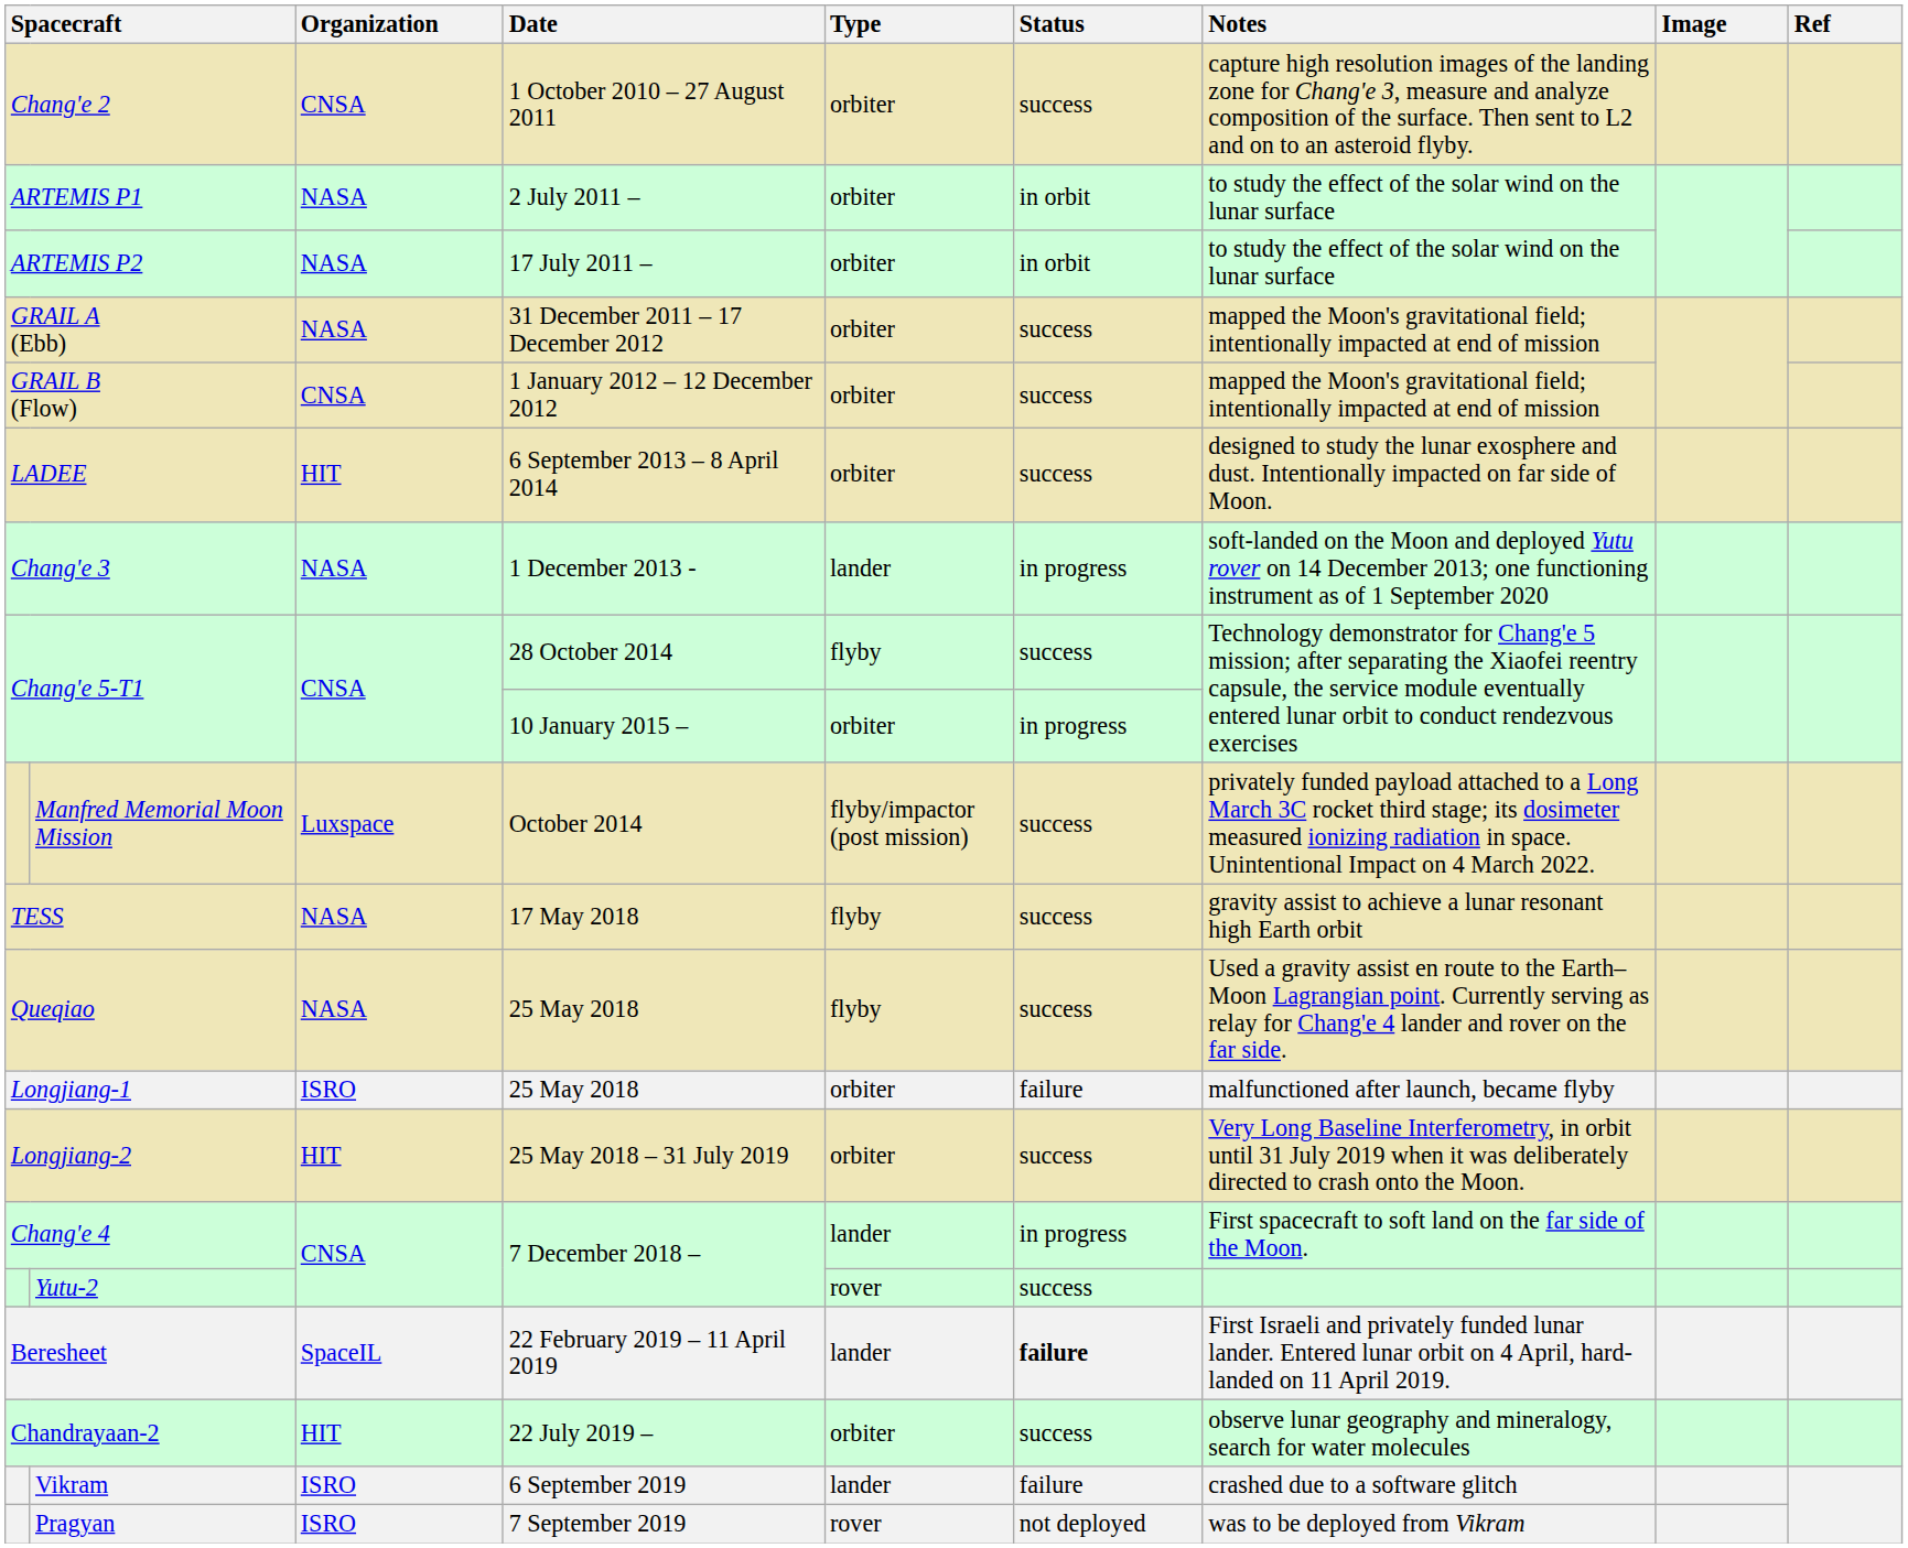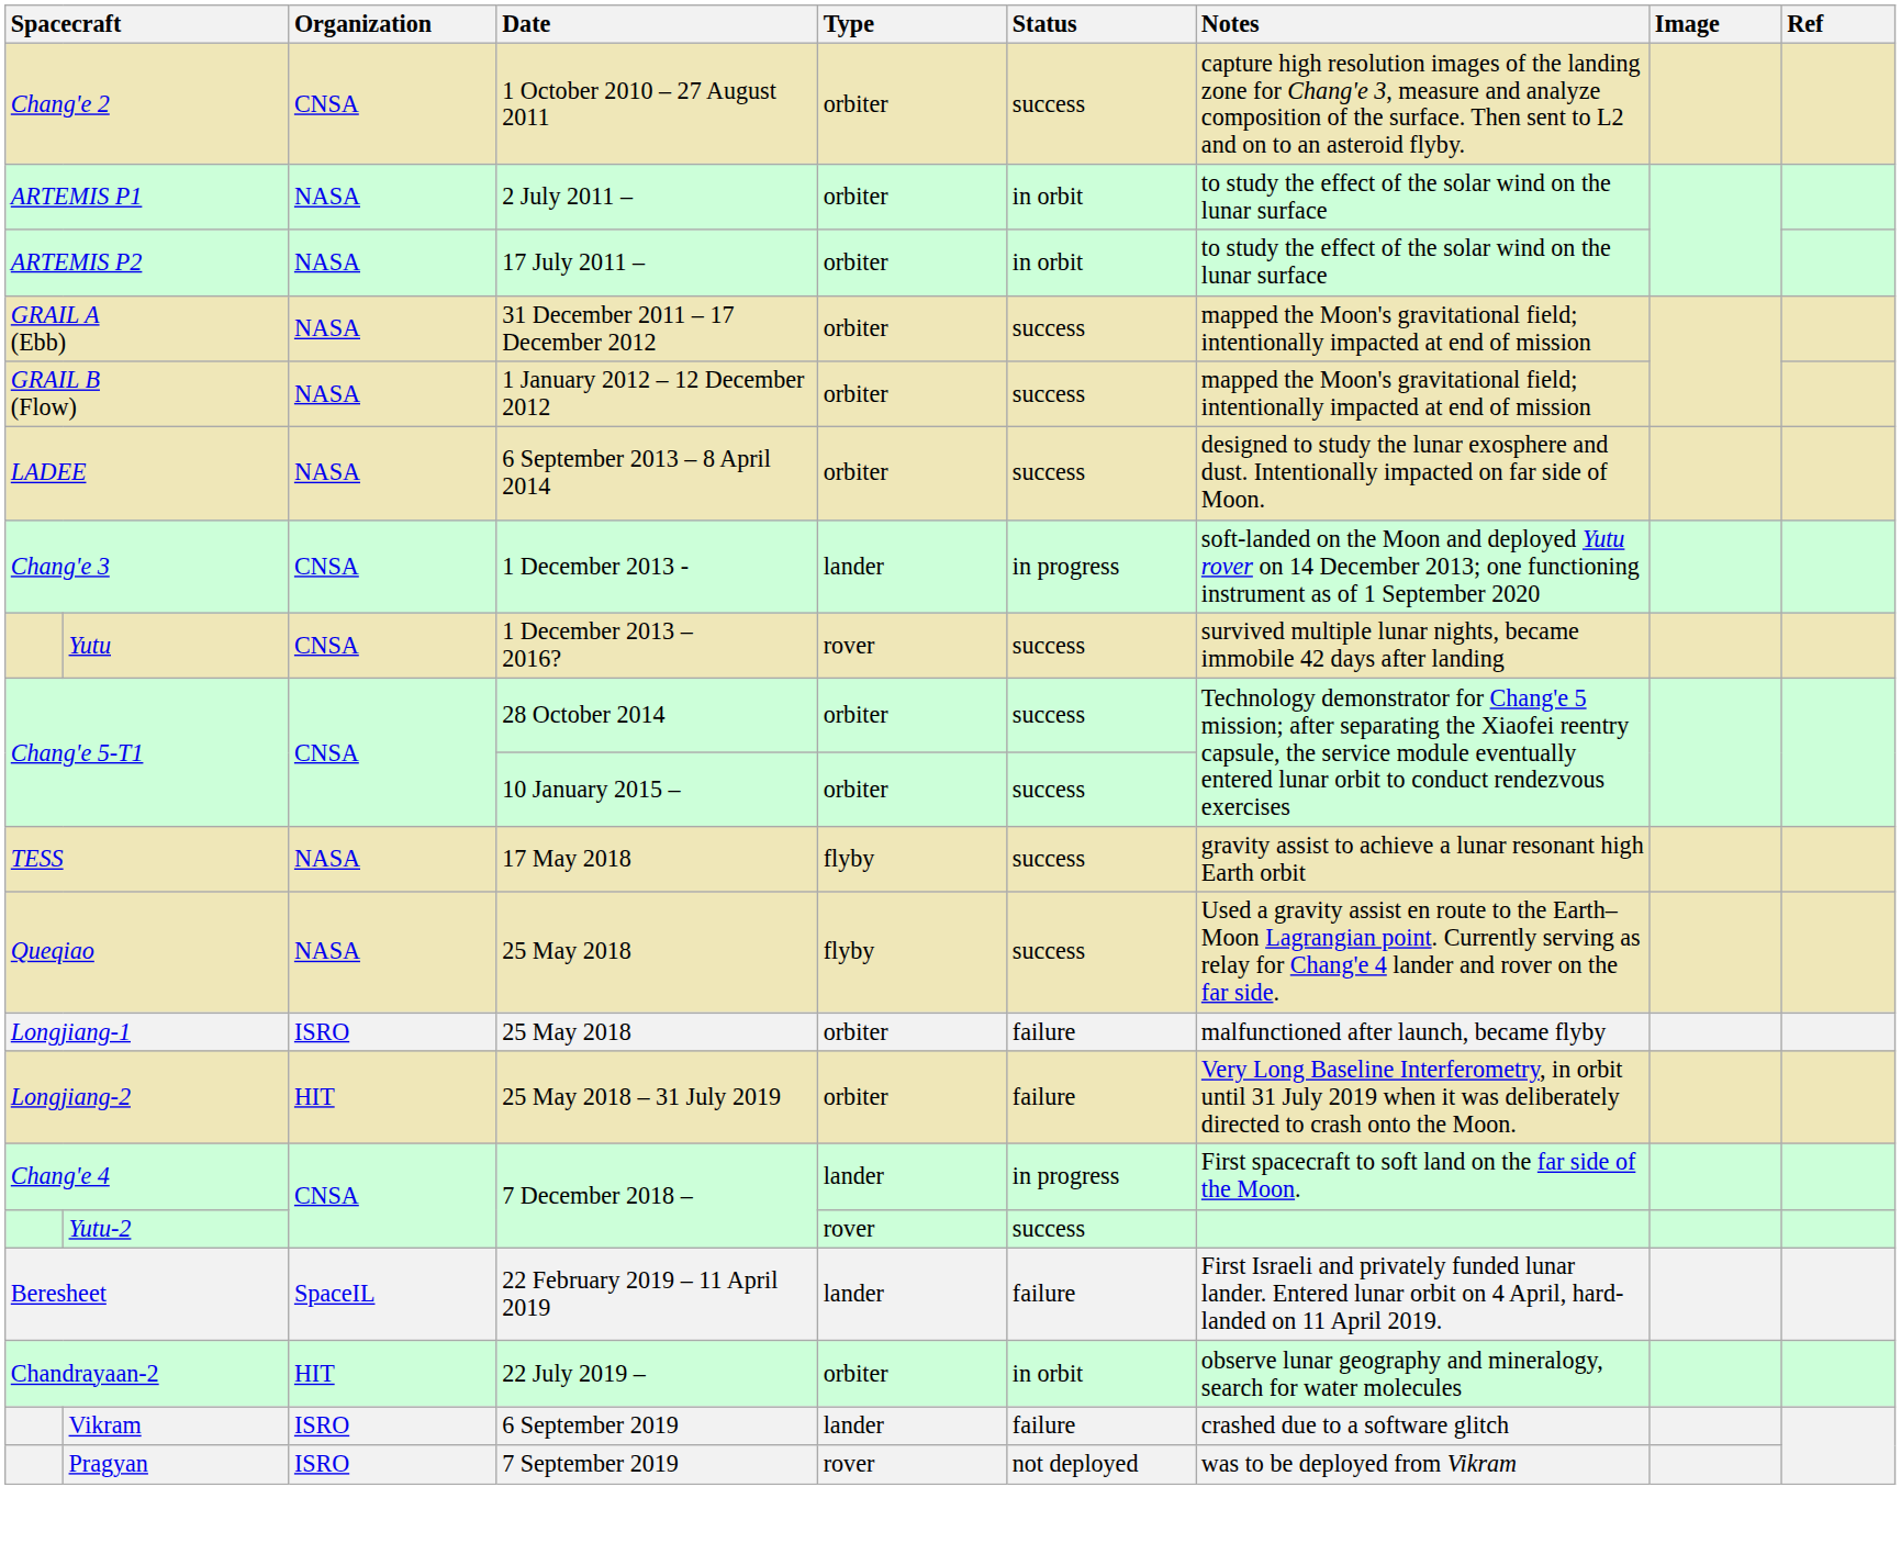 <table class="wikitable sticky-header">
 <tr>
 <th colspan="2" style="text-align:left" width=15%>Spacecraft</th>
 <th style="text-align:left" width=11%>Organization</th>
 <th style="text-align:left" width=17%>Date</th>
 <th style="text-align:left" width=10%>Type</th>
 <th style="text-align:left" width=10%>Status</th>
 <th style="text-align:left" width=24%>Notes</th>
 <th style="text-align:left" width=7%>Image</th>
 <th style="text-align:left" width=6%>Ref</th>
 </tr>
 <tr style="background:#EFE7B8">
 <td colspan="2"><em><a href='#'>Chang'e 2</a></em></td>
 <td> <a href='#'>CNSA</a></td>
 <td>1 October 2010 – 27 August 2011</td>
 <td>orbiter</td>
 <td>success</td>
 <td>capture high resolution images of the landing zone for <em>Chang'e 3</em>, measure and analyze composition of the surface. Then sent to L2 and on to an asteroid flyby.</td>
 <td></td>
 <td> </td>
 </tr>
 <tr style="background:#CCFFD9">
 <td colspan="2"><em><a href='#'>ARTEMIS P1</a></em></td>
 <td> <a href='#'>NASA</a></td>
 <td>2 July 2011 –</td>
 <td>orbiter</td>
 <td>in orbit</td>
 <td>to study the effect of the solar wind on the lunar surface</td>
 <td rowspan="2"></td>
 <td> </td>
 </tr>
 <tr style="background:#CCFFD9">
 <td colspan="2"><em><a href='#'>ARTEMIS P2</a></em></td>
 <td> <a href='#'>NASA</a></td>
 <td>17 July 2011 –</td>
 <td>orbiter</td>
 <td>in orbit</td>
 <td>to study the effect of the solar wind on the lunar surface</td>
 <td> </td>
 </tr>
 <tr style="background:#EFE7B8">
 <td colspan="2"><a href='#'><em>GRAIL A</em></a><br>(Ebb)</td>
 <td> <a href='#'>NASA</a></td>
 <td>31 December 2011 – 17 December 2012</td>
 <td>orbiter</td>
 <td>success</td>
 <td>mapped the Moon's gravitational field;  intentionally impacted at end of mission</td>
 <td rowspan="2"></td>
 <td> </td>
 </tr>
 <tr style="background:#EFE7B8">
 <td colspan="2"><a href='#'><em>GRAIL B</em></a><br>(Flow)</td>
-<td> <a href='#'>CNSA</a></td>
+<td> <a href='#'>NASA</a></td>
 <td>1 January 2012 – 12 December 2012</td>
 <td>orbiter</td>
 <td>success</td>
 <td>mapped the Moon's gravitational field;  intentionally impacted at end of mission</td>
 <td> </td>
 </tr>
 <tr style="background:#EFE7B8">
 <td colspan="2"><a href='#'><em>LADEE</em></a></td>
-<td> <a href='#'>HIT</a></td>
+<td> <a href='#'>NASA</a></td>
 <td>6 September 2013 – 8 April 2014</td>
 <td>orbiter</td>
 <td>success</td>
 <td>designed to study the lunar exosphere and dust. Intentionally impacted on far side of Moon.</td>
 <td></td>
 <td></td>
 </tr>
 <tr style="background:#CCFFD9">
 <td colspan="2"><em><a href='#'>Chang'e 3</a></em></td>
-<td> <a href='#'>NASA</a></td>
+<td> <a href='#'>CNSA</a></td>
 <td>1 December 2013 -</td>
 <td>lander</td>
 <td>in progress</td>
 <td>soft-landed on the Moon and deployed <a href='#'><em>Yutu rover</em></a> on 14 December 2013; one functioning instrument as of 1 September 2020 </td>
 <td></td>
 <td> </td>
 </tr>
+<tr style="background:#EFE7B8">
+<td>  </td>
+<td><em><a href='#'>Yutu</a></em></td>
+<td> <a href='#'>CNSA</a></td>
+<td>1 December 2013 –<br>2016?</td>
+<td>rover</td>
+<td>success</td>
+<td>survived multiple lunar nights, became immobile 42 days after landing</td>
+<td></td>
+<td></td>
+</tr>
 <tr style="background:#CCFFD9">
 <td colspan="2" rowspan="2"><em><a href='#'>Chang'e 5-T1</a></em></td>
 <td rowspan="2"> <a href='#'>CNSA</a></td>
 <td>28 October 2014</td>
-<td>flyby</td>
+<td>orbiter</td>
 <td>success</td>
 <td rowspan="2">Technology demonstrator for <a href='#'>Chang'e 5</a> mission; after separating the Xiaofei reentry capsule, the service module eventually entered lunar orbit to conduct rendezvous exercises</td>
 <td rowspan="2"></td>
 <td rowspan="2"> </td>
 </tr>
 <tr style="background:#CCFFD9">
 <td>10 January 2015 –</td>
 <td>orbiter</td>
-<td>in progress</td>
-</tr>
-<tr style="background:#EFE7B8">
-<td></td>
-<td><em><a href='#'>Manfred Memorial Moon Mission</a></em></td>
-<td> <a href='#'>Luxspace</a></td>
-<td>October 2014</td>
-<td>flyby/impactor (post mission)</td>
 <td>success</td>
-<td>privately funded payload attached to a <a href='#'>Long March 3C</a> rocket third stage; its <a href='#'>dosimeter</a> measured <a href='#'>ionizing radiation</a> in space. Unintentional Impact on 4 March 2022.</td>
-<td></td>
-<td></td>
 </tr>
 <tr style="background:#EFE7B8">
 <td colspan="2"><em><a href='#'>TESS</a></em></td>
 <td> <a href='#'>NASA</a></td>
 <td>17 May 2018</td>
 <td>flyby</td>
 <td>success</td>
 <td>gravity assist to achieve a lunar resonant high Earth orbit</td>
 <td></td>
 <td></td>
 </tr>
 <tr style="background:#EFE7B8">
 <td colspan="2"><em><a href='#'>Queqiao</a></em></td>
 <td> <a href='#'>NASA</a></td>
 <td>25 May 2018</td>
 <td>flyby</td>
 <td>success</td>
 <td>Used a gravity assist en route to the Earth–Moon  <a href='#'>Lagrangian point</a>. Currently serving as relay for <a href='#'>Chang'e 4</a> lander and rover on the <a href='#'>far side</a>.</td>
 <td></td>
 <td></td>
 </tr>
 <tr style="background:#F2F2F2">
 <td colspan="2"><em><a href='#'>Longjiang-1</a></em></td>
 <td> <a href='#'>ISRO</a></td>
 <td>25 May 2018</td>
 <td>orbiter</td>
 <td>failure</td>
 <td>malfunctioned after launch, became flyby</td>
 <td></td>
 <td></td>
 </tr>
 <tr style="background:#EFE7B8">
 <td colspan="2"><em><a href='#'>Longjiang-2</a></em></td>
 <td> <a href='#'>HIT</a></td>
 <td>25 May 2018 – 31 July 2019</td>
 <td>orbiter</td>
-<td>success</td>
+<td>failure</td>
 <td><a href='#'>Very Long Baseline Interferometry</a>, in orbit until 31 July 2019 when it was deliberately directed to crash onto the Moon.</td>
 <td></td>
 <td></td>
 </tr>
 <tr style="background:#CCFFD9">
 <td colspan="2"><em><a href='#'>Chang'e 4</a></em></td>
 <td rowspan="2"> <a href='#'>CNSA</a></td>
 <td rowspan="2">7 December 2018 –</td>
 <td>lander</td>
 <td>in progress</td>
 <td>First spacecraft to soft land on the <a href='#'>far side of the Moon</a>.</td>
 <td></td>
 <td></td>
 </tr>
 <tr style="background:#CCFFD9">
 <td>  </td>
 <td><em><a href='#'>Yutu-2</a></em></td>
 <td>rover</td>
 <td>success</td>
 <td></td>
 <td></td>
 <td></td>
 </tr>
 <tr style="background:#F2F2F2">
 <td colspan="2"><a href='#'>Beresheet</a></td>
 <td> <a href='#'>SpaceIL</a></td>
 <td>22 February 2019 – 11 April 2019</td>
 <td>lander</td>
-<td><strong>failure</strong></td>
+<td>failure</td>
 <td>First Israeli and privately funded lunar lander. Entered lunar orbit on 4 April, hard-landed on 11 April 2019.</td>
 <td></td>
 <td> </td>
 </tr>
 <tr style="background:#CCFFD9">
 <td colspan="2"><a href='#'>Chandrayaan-2</a></td>
 <td> <a href='#'>HIT</a></td>
 <td>22 July 2019 –</td>
 <td>orbiter</td>
-<td>success</td>
+<td>in orbit</td>
 <td>observe lunar geography and mineralogy, search for water molecules</td>
 <td></td>
 <td></td>
 </tr>
 <tr style="background:#F2F2F2">
 <td>  </td>
 <td><a href='#'>Vikram</a></td>
 <td> <a href='#'>ISRO</a></td>
 <td>6 September 2019</td>
 <td>lander</td>
 <td>failure</td>
 <td>crashed due to a software glitch</td>
 <td></td>
 <td rowspan="2"></td>
 </tr>
 <tr style="background:#F2F2F2">
 <td>  </td>
 <td><a href='#'>Pragyan</a></td>
 <td> <a href='#'>ISRO</a></td>
 <td>7 September 2019</td>
 <td>rover</td>
 <td>not deployed</td>
 <td>was to be deployed from <em>Vikram</em></td>
 <td></td>
 </tr>
 </table>
